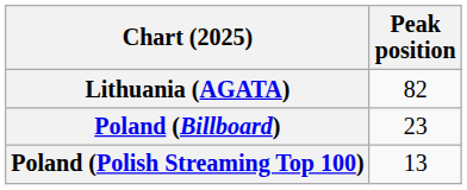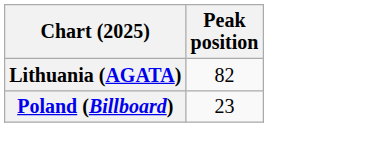 <table class="wikitable sortable plainrowheaders" style="text-align:center">
 <tr>
 <th scope="col">Chart (2025)</th>
 <th scope="col">Peak<br>position</th>
 </tr>
 <tr>
 <th scope="row">Lithuania (<a href='#'>AGATA</a>)</th>
 <td>82</td>
 </tr>
 <tr>
 <th scope="row"><a href='#'>Poland</a> (<em><a href='#'>Billboard</a></em>)</th>
 <td>23</td>
 </tr>
-<tr>
-<th scope="row">Poland (<a href='#'>Polish Streaming Top 100</a>)</th>
-<td>13</td>
-</tr>
 </table>
